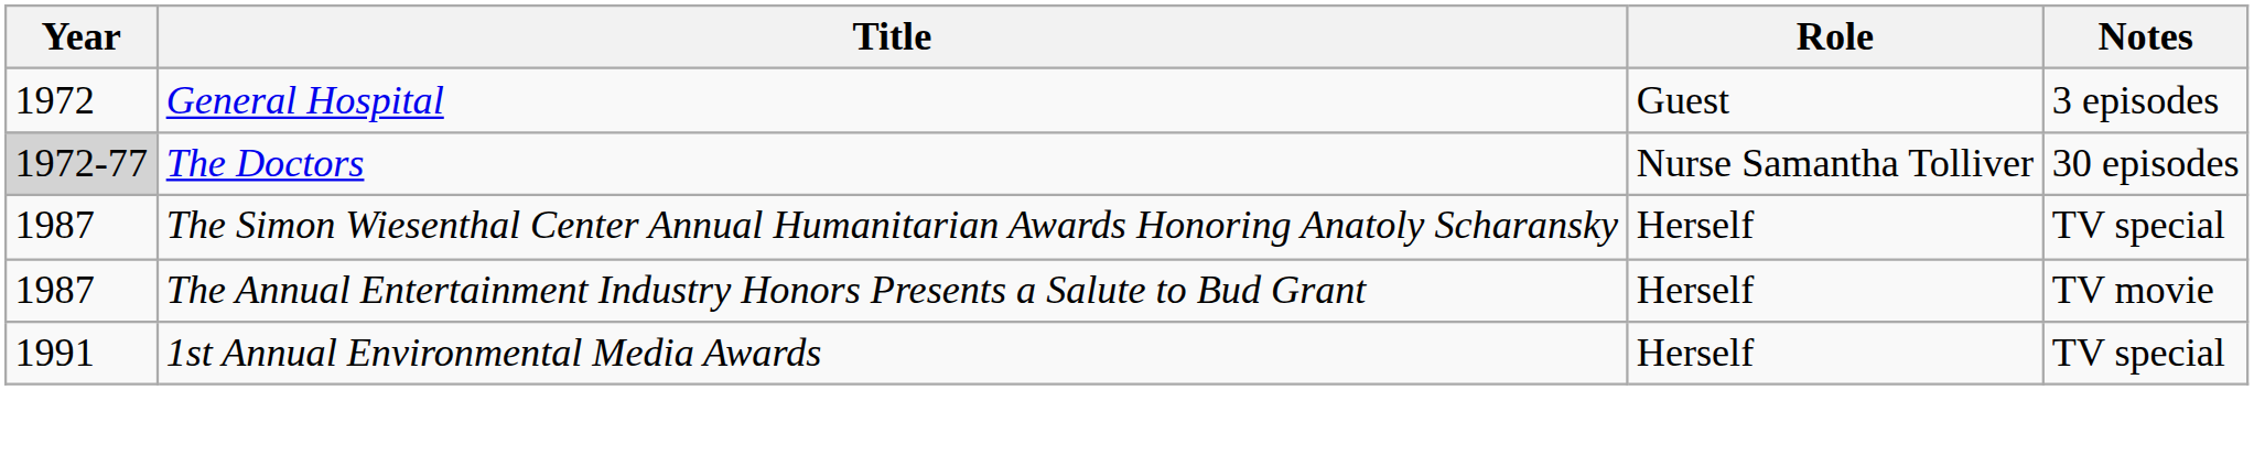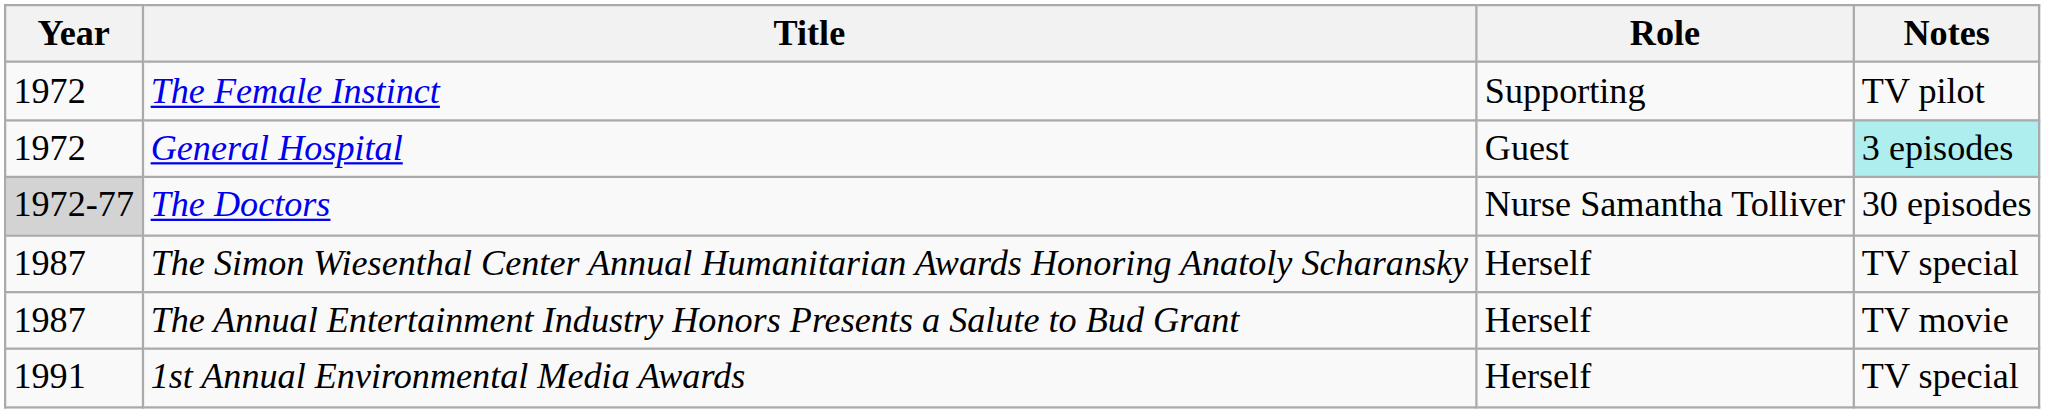 <table class="wikitable sortable">
 <tr>
 <th>Year</th>
 <th>Title</th>
 <th>Role</th>
 <th>Notes</th>
 </tr>
 <tr>
 <td>1972</td>
+<td><em><a href='#'>The Female Instinct</a></em></td>
+<td>Supporting</td>
+<td>TV pilot</td>
+</tr>
+<tr>
+<td>1972</td>
 <td><em><a href='#'>General Hospital</a></em></td>
 <td>Guest</td>
-<td>3 episodes</td>
+<td style="background: paleturquoise;">3 episodes</td>
 </tr>
 <tr>
 <td style="background: lightgrey;">1972-77</td>
 <td><em><a href='#'>The Doctors</a></em></td>
 <td>Nurse Samantha Tolliver</td>
 <td>30 episodes</td>
 </tr>
 <tr>
 <td>1987</td>
 <td><em>The Simon Wiesenthal Center Annual Humanitarian Awards Honoring Anatoly Scharansky</em></td>
 <td>Herself</td>
 <td>TV special</td>
 </tr>
 <tr>
 <td>1987</td>
 <td><em>The Annual Entertainment Industry Honors Presents a Salute to Bud Grant</em></td>
 <td>Herself</td>
 <td>TV movie</td>
 </tr>
 <tr>
 <td>1991</td>
 <td><em>1st Annual Environmental Media Awards</em></td>
 <td>Herself</td>
 <td>TV special</td>
 </tr>
 </table>
